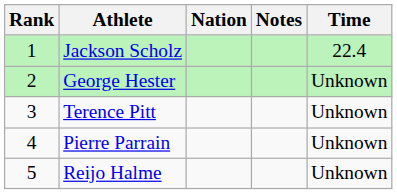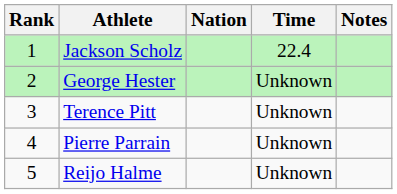 <table class="wikitable sortable" style="text-align:center">
 <tr>
 <th>Rank</th>
 <th>Athlete</th>
 <th>Nation</th>
+<th>Time</th>
 <th>Notes</th>
-<th>Time</th>
 </tr>
 <tr bgcolor=bbf3bb>
 <td>1</td>
 <td align="left"><a href='#'>Jackson Scholz</a></td>
 <td align="left"></td>
+<td>22.4</td>
 <td></td>
-<td>22.4</td>
 </tr>
 <tr bgcolor=bbf3bb>
 <td>2</td>
 <td align="left"><a href='#'>George Hester</a></td>
 <td align="left"></td>
+<td data-sort-value=30.0>Unknown</td>
 <td></td>
-<td data-sort-value=30.0>Unknown</td>
 </tr>
 <tr>
 <td>3</td>
 <td align="left"><a href='#'>Terence Pitt</a></td>
 <td align="left"></td>
+<td data-sort-value=30.0>Unknown</td>
 <td></td>
-<td data-sort-value=30.0>Unknown</td>
 </tr>
 <tr>
 <td>4</td>
 <td align="left"><a href='#'>Pierre Parrain</a></td>
 <td align="left"></td>
+<td data-sort-value=30.0>Unknown</td>
 <td></td>
-<td data-sort-value=30.0>Unknown</td>
 </tr>
 <tr>
 <td>5</td>
 <td align="left"><a href='#'>Reijo Halme </a></td>
 <td align="left"></td>
+<td data-sort-value=30.0>Unknown</td>
 <td></td>
-<td data-sort-value=30.0>Unknown</td>
 </tr>
 </table>
